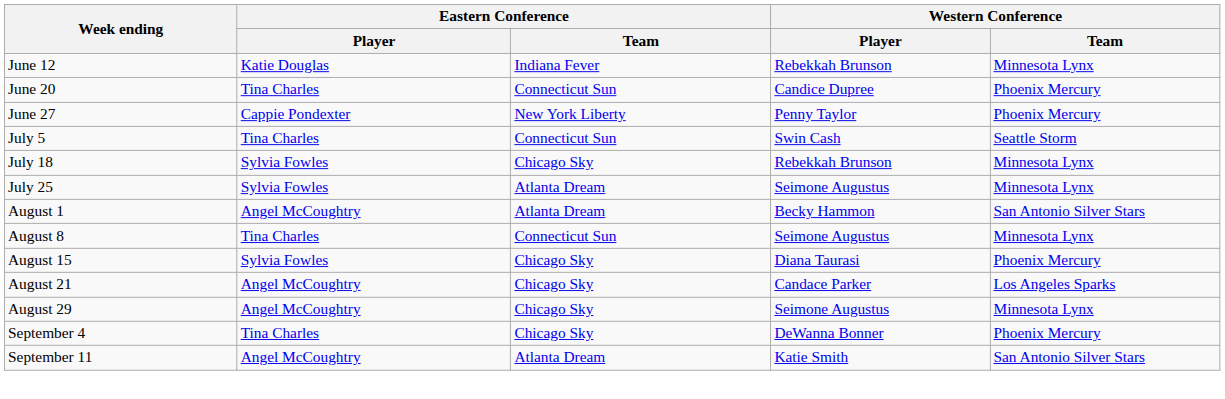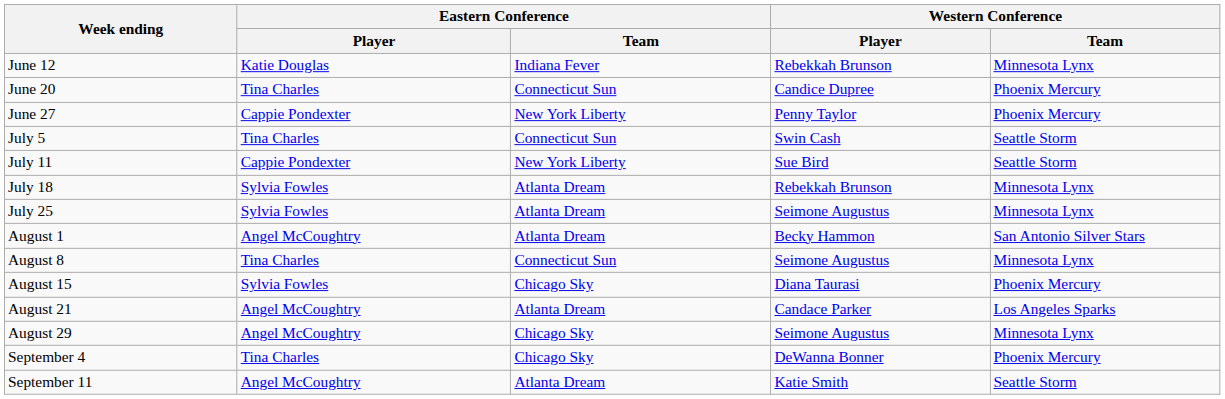 <table class="wikitable" style="width: 80%">
 <tr>
 <th rowspan=2 width=60>Week ending</th>
 <th colspan=2 width=120>Eastern Conference</th>
 <th colspan=2 width=120>Western Conference</th>
 </tr>
 <tr>
 <th width=60>Player</th>
 <th width=60>Team</th>
 <th width=60>Player</th>
 <th width=60>Team</th>
 </tr>
 <tr>
 <td>June 12</td>
 <td><a href='#'>Katie Douglas</a></td>
 <td><a href='#'>Indiana Fever</a></td>
 <td><a href='#'>Rebekkah Brunson</a></td>
 <td><a href='#'>Minnesota Lynx</a></td>
 </tr>
 <tr>
 <td>June 20</td>
 <td><a href='#'>Tina Charles</a></td>
 <td><a href='#'>Connecticut Sun</a></td>
 <td><a href='#'>Candice Dupree</a></td>
 <td><a href='#'>Phoenix Mercury</a></td>
 </tr>
 <tr>
 <td>June 27</td>
 <td><a href='#'>Cappie Pondexter</a></td>
 <td><a href='#'>New York Liberty</a></td>
 <td><a href='#'>Penny Taylor</a></td>
 <td><a href='#'>Phoenix Mercury</a></td>
 </tr>
 <tr>
 <td>July 5</td>
 <td><a href='#'>Tina Charles</a></td>
 <td><a href='#'>Connecticut Sun</a></td>
 <td><a href='#'>Swin Cash</a></td>
 <td><a href='#'>Seattle Storm</a></td>
 </tr>
 <tr>
+<td>July 11</td>
+<td><a href='#'>Cappie Pondexter</a></td>
+<td><a href='#'>New York Liberty</a></td>
+<td><a href='#'>Sue Bird</a></td>
+<td><a href='#'>Seattle Storm</a></td>
+</tr>
+<tr>
 <td>July 18</td>
 <td><a href='#'>Sylvia Fowles</a></td>
-<td><a href='#'>Chicago Sky</a></td>
+<td><a href='#'>Atlanta Dream</a></td>
 <td><a href='#'>Rebekkah Brunson</a></td>
 <td><a href='#'>Minnesota Lynx</a></td>
 </tr>
 <tr>
 <td>July 25</td>
 <td><a href='#'>Sylvia Fowles</a></td>
 <td><a href='#'>Atlanta Dream</a></td>
 <td><a href='#'>Seimone Augustus</a></td>
 <td><a href='#'>Minnesota Lynx</a></td>
 </tr>
 <tr>
 <td>August 1</td>
 <td><a href='#'>Angel McCoughtry</a></td>
 <td><a href='#'>Atlanta Dream</a></td>
 <td><a href='#'>Becky Hammon</a></td>
 <td><a href='#'>San Antonio Silver Stars</a></td>
 </tr>
 <tr>
 <td>August 8</td>
 <td><a href='#'>Tina Charles</a></td>
 <td><a href='#'>Connecticut Sun</a></td>
 <td><a href='#'>Seimone Augustus</a></td>
 <td><a href='#'>Minnesota Lynx</a></td>
 </tr>
 <tr>
 <td>August 15</td>
 <td><a href='#'>Sylvia Fowles</a></td>
 <td><a href='#'>Chicago Sky</a></td>
 <td><a href='#'>Diana Taurasi</a></td>
 <td><a href='#'>Phoenix Mercury</a></td>
 </tr>
 <tr>
 <td>August 21</td>
 <td><a href='#'>Angel McCoughtry</a></td>
-<td><a href='#'>Chicago Sky</a></td>
+<td><a href='#'>Atlanta Dream</a></td>
 <td><a href='#'>Candace Parker</a></td>
 <td><a href='#'>Los Angeles Sparks</a></td>
 </tr>
 <tr>
 <td>August 29</td>
 <td><a href='#'>Angel McCoughtry</a></td>
 <td><a href='#'>Chicago Sky</a></td>
 <td><a href='#'>Seimone Augustus</a></td>
 <td><a href='#'>Minnesota Lynx</a></td>
 </tr>
 <tr>
 <td>September 4</td>
 <td><a href='#'>Tina Charles</a></td>
 <td><a href='#'>Chicago Sky</a></td>
 <td><a href='#'>DeWanna Bonner</a></td>
 <td><a href='#'>Phoenix Mercury</a></td>
 </tr>
 <tr>
 <td>September 11</td>
 <td><a href='#'>Angel McCoughtry</a></td>
 <td><a href='#'>Atlanta Dream</a></td>
 <td><a href='#'>Katie Smith</a></td>
-<td><a href='#'>San Antonio Silver Stars</a></td>
+<td><a href='#'>Seattle Storm</a></td>
 </tr>
 </table>
